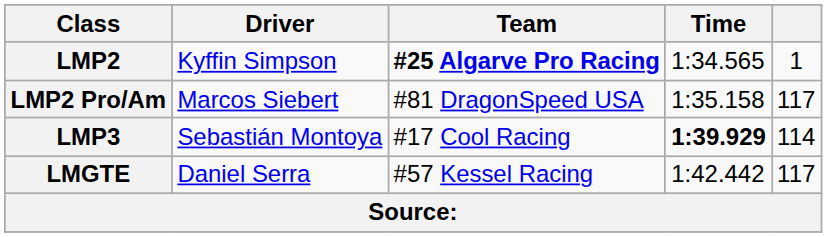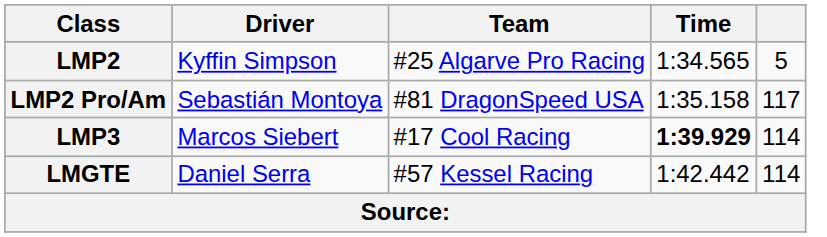 <table class="wikitable" style="font-size:85%;">
 <tr>
 <th>Class</th>
 <th>Driver</th>
 <th>Team</th>
 <th>Time</th>
 <th></th>
 </tr>
 <tr>
 <th>LMP2</th>
 <td> <a href='#'>Kyffin Simpson</a></td>
-<td><strong> #25 <a href='#'>Algarve Pro Racing</a></strong></td>
+<td> #25 <a href='#'>Algarve Pro Racing</a></td>
 <td>1:34.565</td>
-<td align="center">1</td>
+<td align="center">5</td>
 </tr>
 <tr>
 <th>LMP2 Pro/Am</th>
-<td> <a href='#'>Marcos Siebert</a></td>
+<td> <a href='#'>Sebastián Montoya</a></td>
 <td> #81 <a href='#'>DragonSpeed USA</a></td>
 <td>1:35.158</td>
 <td align="center">117</td>
 </tr>
 <tr>
 <th>LMP3</th>
-<td> <a href='#'>Sebastián Montoya</a></td>
+<td> <a href='#'>Marcos Siebert</a></td>
 <td> #17 <a href='#'>Cool Racing</a></td>
 <td><strong>1:39.929</strong></td>
 <td align="center">114</td>
 </tr>
 <tr>
 <th>LMGTE</th>
 <td> <a href='#'>Daniel Serra</a></td>
 <td> #57 <a href='#'>Kessel Racing</a></td>
 <td>1:42.442</td>
-<td align="center">117</td>
+<td align="center">114</td>
 </tr>
 <tr>
 <th colspan="5">Source:</th>
 </tr>
 </table>
